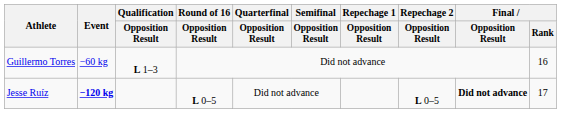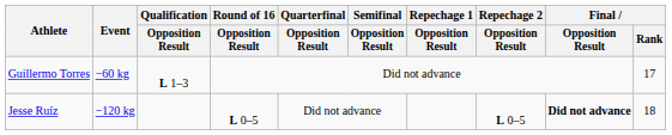 <table class="wikitable" style="font-size:90%">
 <tr>
 <th rowspan="2">Athlete</th>
 <th rowspan="2">Event</th>
 <th>Qualification</th>
 <th>Round of 16</th>
 <th>Quarterfinal</th>
 <th>Semifinal</th>
 <th>Repechage 1</th>
 <th>Repechage 2</th>
 <th colspan=2>Final / </th>
 </tr>
 <tr style="font-size: 95%">
 <th>Opposition<br>Result</th>
 <th>Opposition<br>Result</th>
 <th>Opposition<br>Result</th>
 <th>Opposition<br>Result</th>
 <th>Opposition<br>Result</th>
 <th>Opposition<br>Result</th>
 <th>Opposition<br>Result</th>
 <th>Rank</th>
 </tr>
 <tr align=center>
 <td align=left><a href='#'>Guillermo Torres</a></td>
 <td align=left><a href='#'>−60 kg</a></td>
 <td><br><strong>L</strong> 1–3 <sup></sup></td>
 <td colspan=6>Did not advance</td>
-<td>16</td>
+<td>17</td>
 </tr>
 <tr align=center>
 <td align=left><a href='#'>Jesse Ruíz</a></td>
-<td align=left><strong><a href='#'>−120 kg</a></strong></td>
+<td align=left><a href='#'>−120 kg</a></td>
 <td></td>
 <td><br><strong>L</strong> 0–5 <sup></sup></td>
 <td colspan=2>Did not advance</td>
 <td></td>
 <td><br><strong>L</strong> 0–5 <sup></sup></td>
 <td><strong>Did not advance</strong></td>
-<td>17</td>
+<td>18</td>
 </tr>
 </table>
